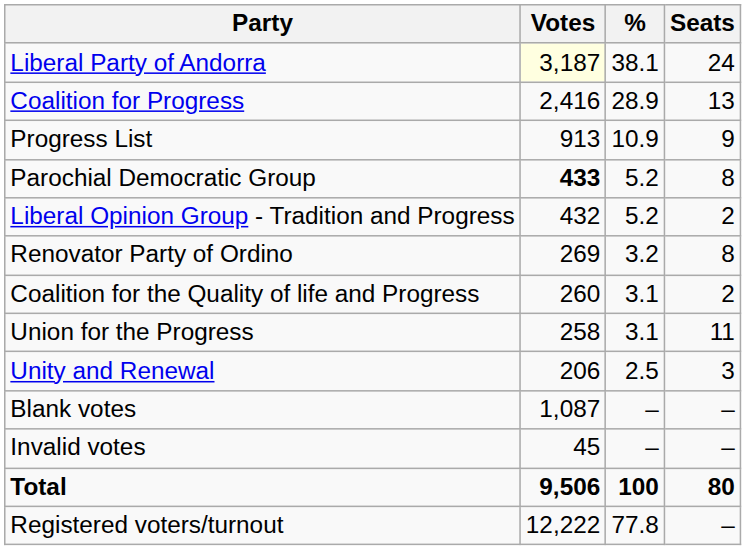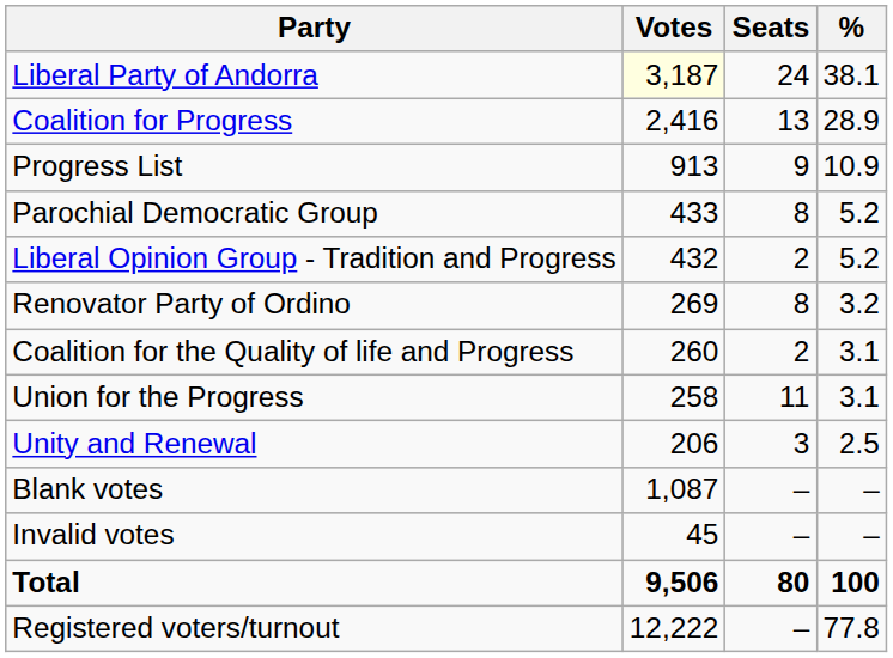 <table class="wikitable">
 <tr>
 <th>Party</th>
 <th>Votes</th>
+<th>Seats</th>
 <th>%</th>
-<th>Seats</th>
 </tr>
 <tr>
 <td><a href='#'>Liberal Party of Andorra</a></td>
 <td style="background: lightyellow; text-align: right;">3,187</td>
+<td style="text-align: right;">24</td>
 <td style="text-align: right;">38.1</td>
-<td style="text-align: right;">24</td>
 </tr>
 <tr>
 <td><a href='#'>Coalition for Progress</a></td>
 <td style="text-align: right;">2,416</td>
+<td style="text-align: right;">13</td>
 <td style="text-align: right;">28.9</td>
-<td style="text-align: right;">13</td>
 </tr>
 <tr>
 <td>Progress List</td>
 <td style="text-align: right;">913</td>
+<td style="text-align: right;">9</td>
 <td style="text-align: right;">10.9</td>
-<td style="text-align: right;">9</td>
 </tr>
 <tr>
 <td>Parochial Democratic Group</td>
-<td style="text-align: right;"><strong>433</strong></td>
+<td style="text-align: right;">433</td>
+<td style="text-align: right;">8</td>
 <td style="text-align: right;">5.2</td>
-<td style="text-align: right;">8</td>
 </tr>
 <tr>
 <td><a href='#'>Liberal Opinion Group</a> - Tradition and Progress</td>
 <td style="text-align: right;">432</td>
+<td style="text-align: right;">2</td>
 <td style="text-align: right;">5.2</td>
-<td style="text-align: right;">2</td>
 </tr>
 <tr>
 <td>Renovator Party of Ordino</td>
 <td style="text-align: right;">269</td>
+<td style="text-align: right;">8</td>
 <td style="text-align: right;">3.2</td>
-<td style="text-align: right;">8</td>
 </tr>
 <tr>
 <td>Coalition for the Quality of life and Progress</td>
 <td style="text-align: right;">260</td>
+<td style="text-align: right;">2</td>
 <td style="text-align: right;">3.1</td>
-<td style="text-align: right;">2</td>
 </tr>
 <tr>
 <td>Union for the Progress</td>
 <td style="text-align: right;">258</td>
+<td style="text-align: right;">11</td>
 <td style="text-align: right;">3.1</td>
-<td style="text-align: right;">11</td>
 </tr>
 <tr>
 <td><a href='#'>Unity and Renewal</a></td>
 <td style="text-align: right;">206</td>
+<td style="text-align: right;">3</td>
 <td style="text-align: right;">2.5</td>
-<td style="text-align: right;">3</td>
 </tr>
 <tr>
 <td>Blank votes</td>
 <td style="text-align: right;">1,087</td>
 <td style="text-align: right;">–</td>
 <td style="text-align: right;">–</td>
 </tr>
 <tr>
 <td>Invalid votes</td>
 <td style="text-align: right;">45</td>
 <td style="text-align: right;">–</td>
 <td style="text-align: right;">–</td>
 </tr>
 <tr>
 <td style="font-weight: bold;">Total</td>
 <td style="text-align: right; font-weight: bold;">9,506</td>
+<td style="text-align: right; font-weight: bold;">80</td>
 <td style="text-align: right; font-weight: bold;">100</td>
-<td style="text-align: right; font-weight: bold;">80</td>
 </tr>
 <tr>
 <td>Registered voters/turnout</td>
 <td style="text-align: right;">12,222</td>
+<td style="text-align: right;">–</td>
 <td style="text-align: right;">77.8</td>
-<td style="text-align: right;">–</td>
 </tr>
 </table>
